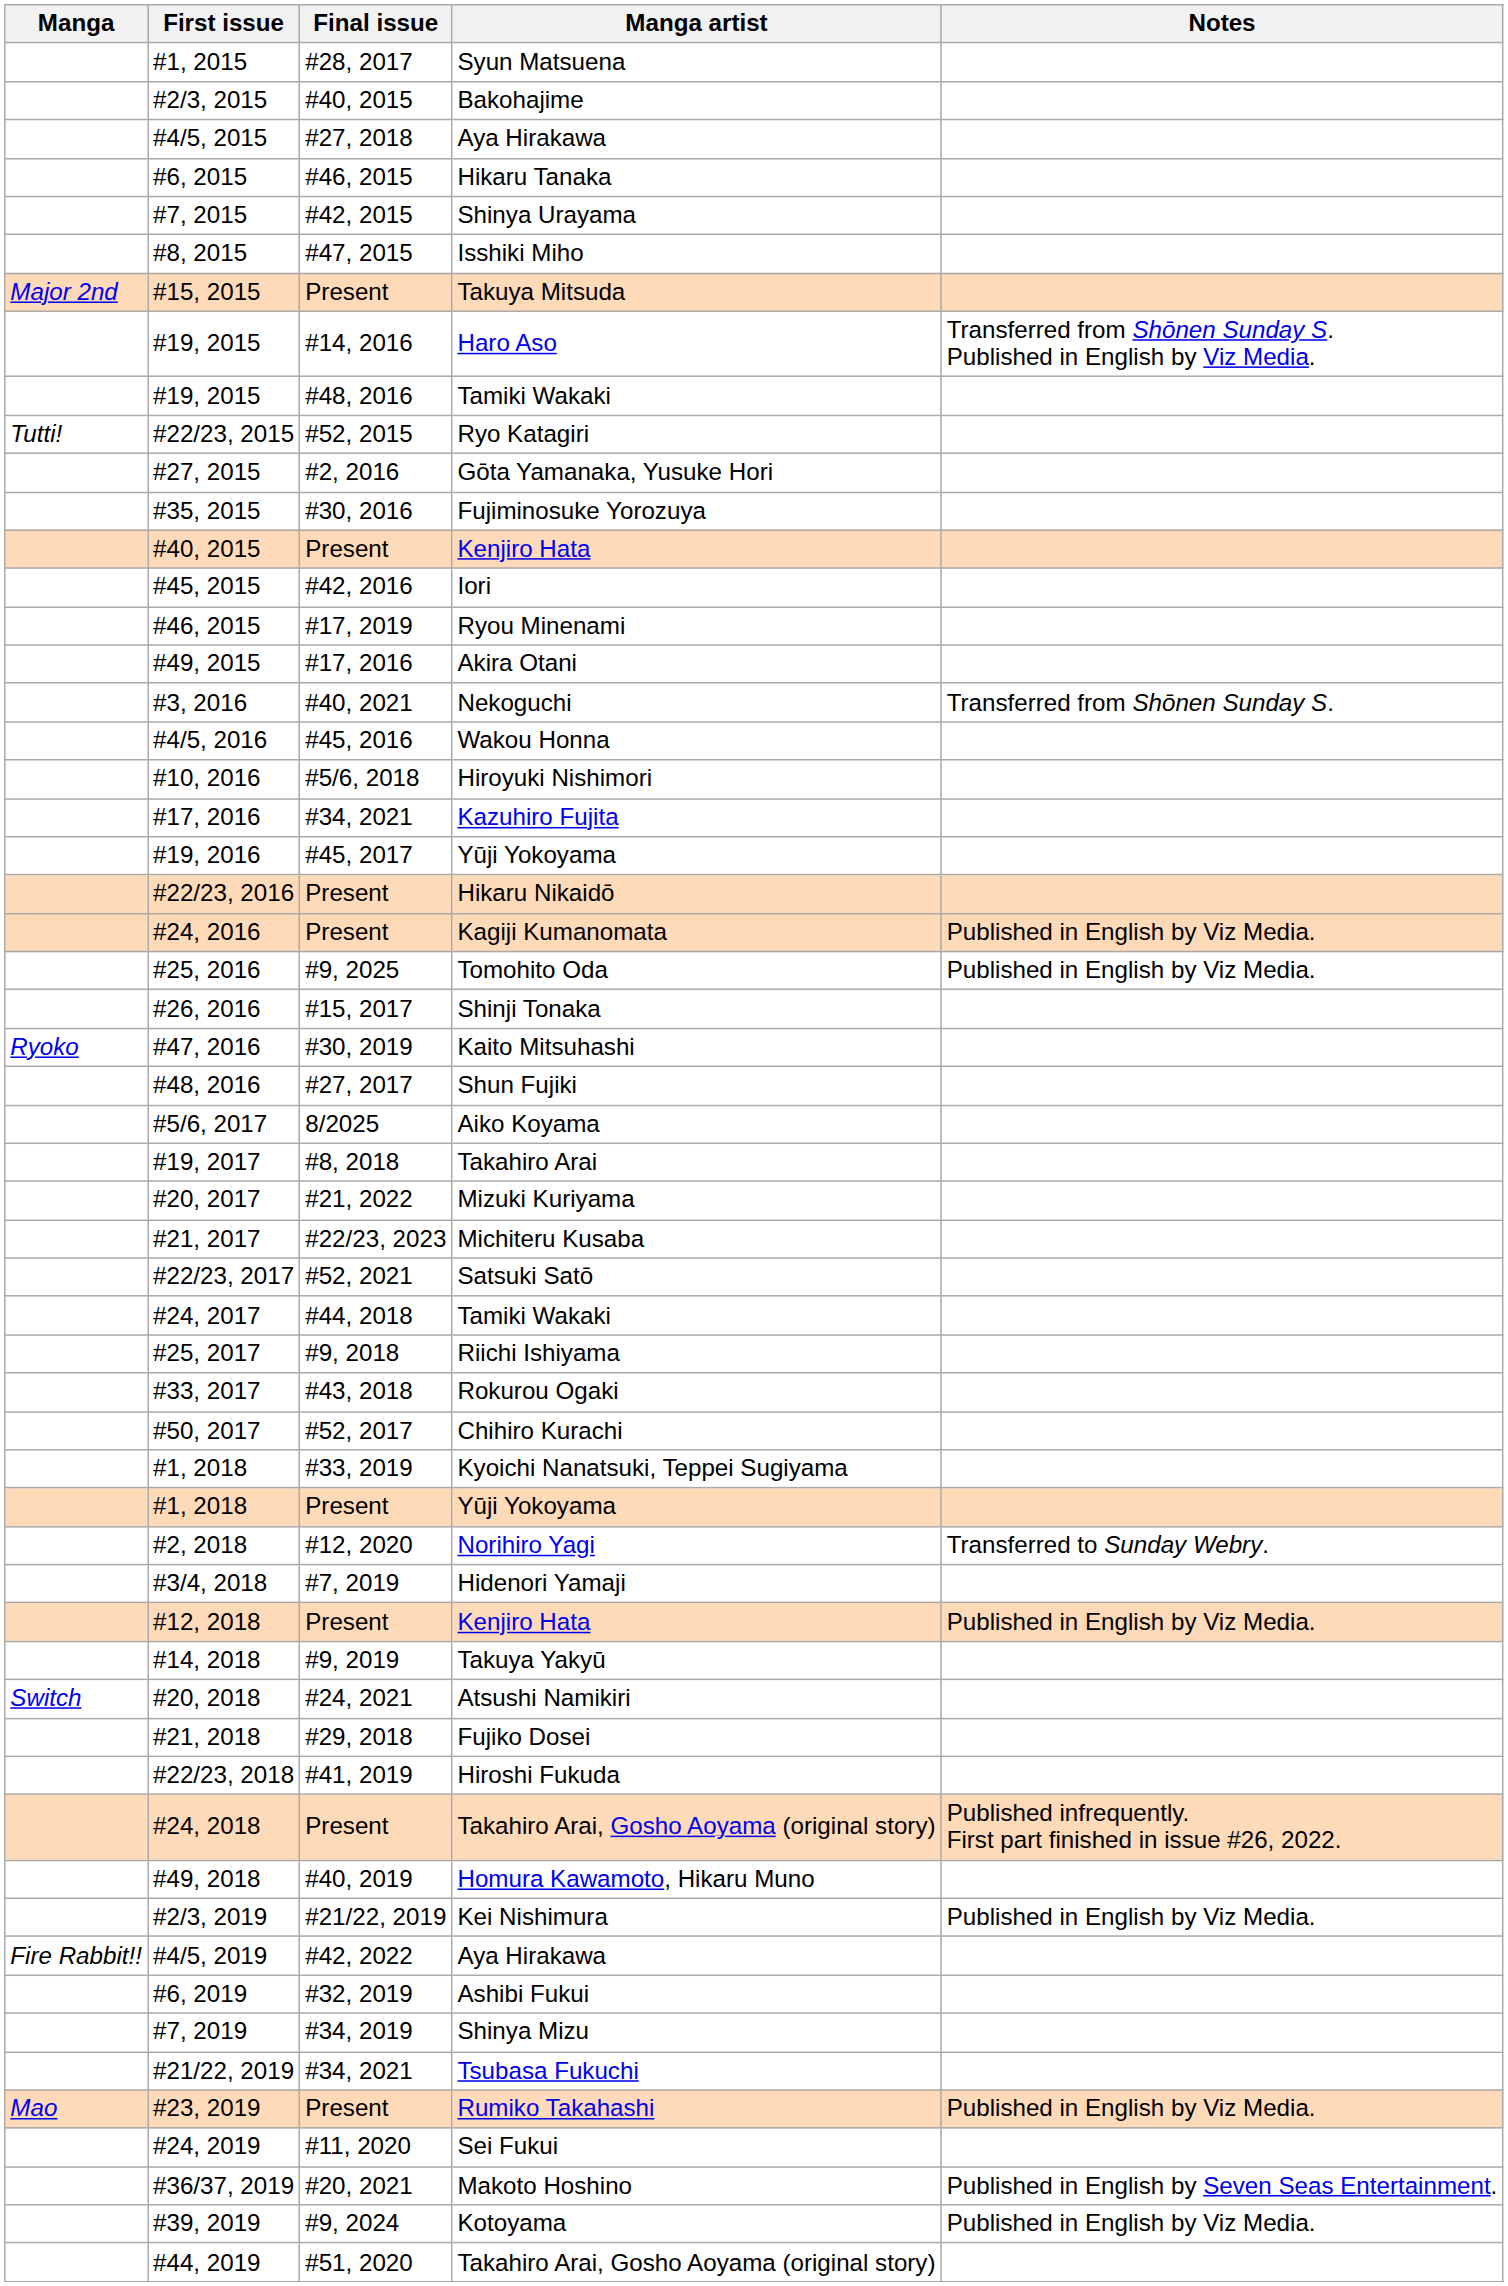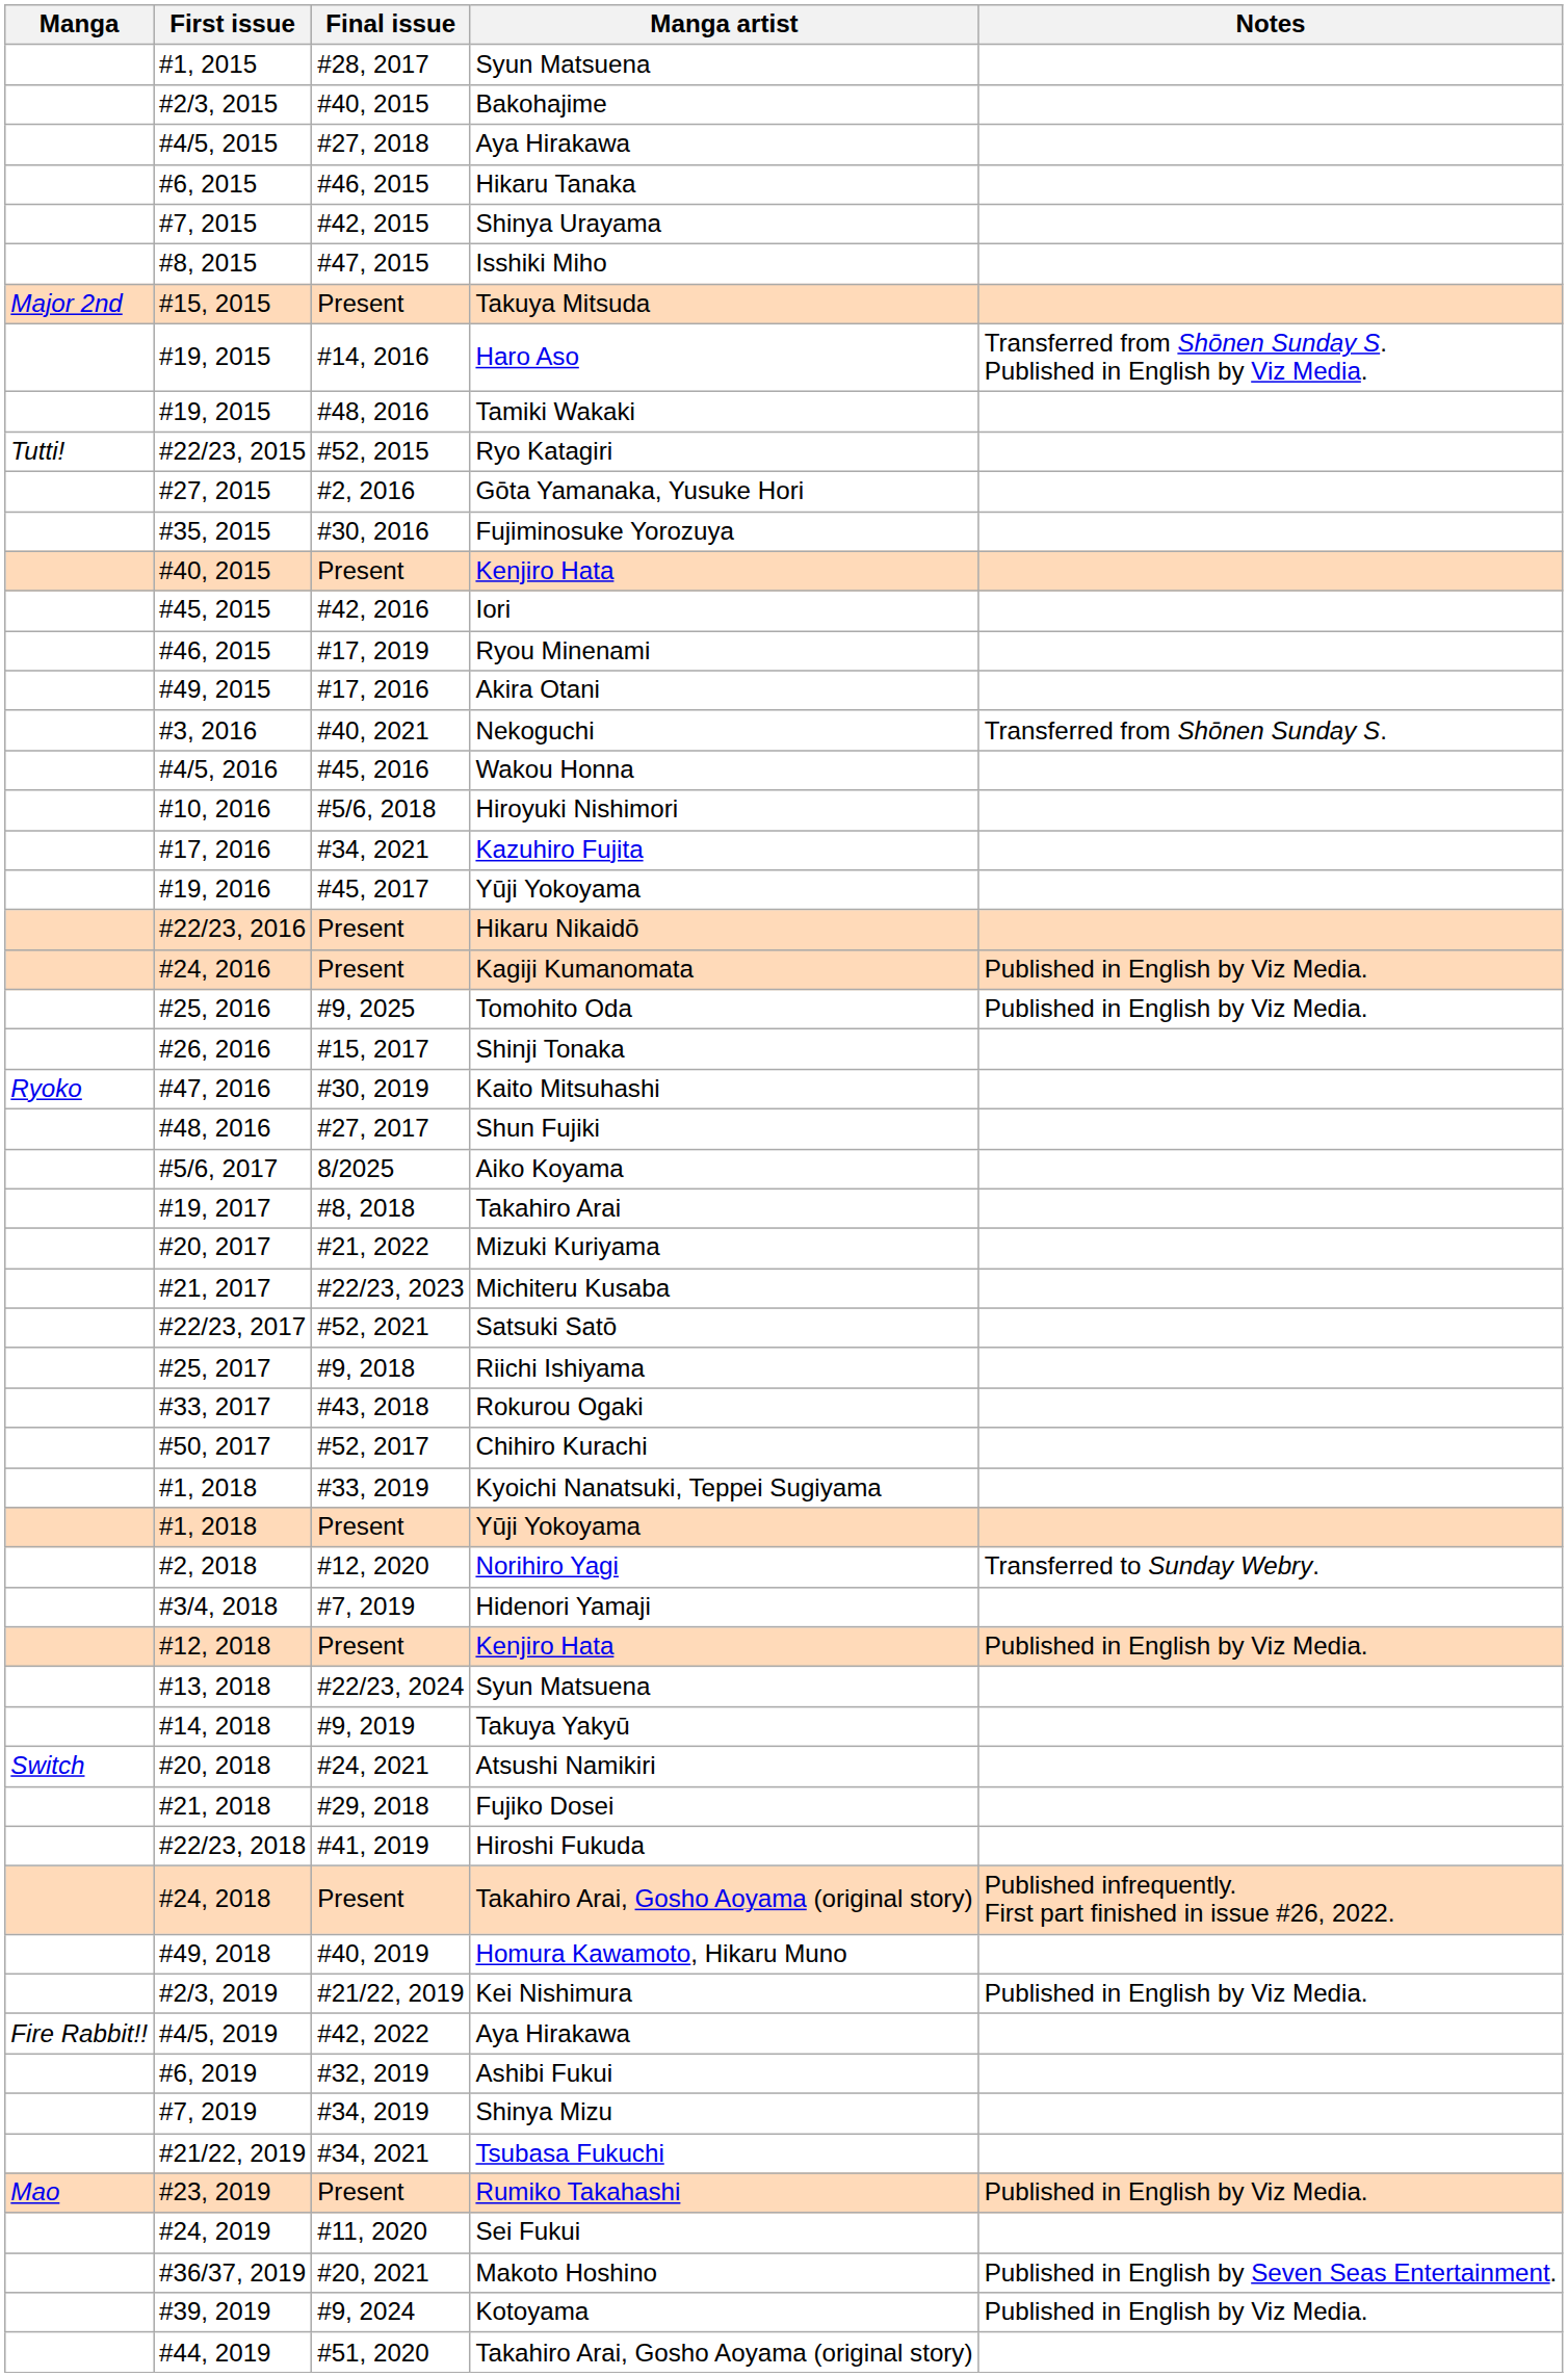 <table class="wikitable sortable" style="background: #FFF;">
 <tr>
 <th>Manga</th>
 <th>First issue</th>
 <th>Final issue</th>
 <th>Manga artist</th>
 <th>Notes</th>
 </tr>
 <tr>
 <td></td>
 <td>#1, 2015</td>
 <td>#28, 2017</td>
 <td>Syun Matsuena</td>
 <td></td>
 </tr>
 <tr>
 <td></td>
 <td>#2/3, 2015</td>
 <td>#40, 2015</td>
 <td>Bakohajime</td>
 <td></td>
 </tr>
 <tr>
 <td></td>
 <td>#4/5, 2015</td>
 <td>#27, 2018</td>
 <td>Aya Hirakawa</td>
 <td></td>
 </tr>
 <tr>
 <td></td>
 <td>#6, 2015</td>
 <td>#46, 2015</td>
 <td>Hikaru Tanaka</td>
 <td></td>
 </tr>
 <tr>
 <td></td>
 <td>#7, 2015</td>
 <td>#42, 2015</td>
 <td>Shinya Urayama</td>
 <td></td>
 </tr>
 <tr>
 <td></td>
 <td>#8, 2015</td>
 <td>#47, 2015</td>
 <td>Isshiki Miho</td>
 <td></td>
 </tr>
 <tr style="background-color:#FFDAB9;">
 <td><em><a href='#'>Major 2nd</a></em></td>
 <td>#15, 2015</td>
 <td>Present</td>
 <td>Takuya Mitsuda</td>
 <td></td>
 </tr>
 <tr>
 <td></td>
 <td>#19, 2015</td>
 <td>#14, 2016</td>
 <td><a href='#'>Haro Aso</a></td>
 <td>Transferred from <em><a href='#'>Shōnen Sunday S</a></em>.<br>Published in English by <a href='#'>Viz Media</a>.</td>
 </tr>
 <tr>
 <td></td>
 <td>#19, 2015</td>
 <td>#48, 2016</td>
 <td>Tamiki Wakaki</td>
 <td></td>
 </tr>
 <tr>
 <td><em>Tutti!</em></td>
 <td>#22/23, 2015</td>
 <td>#52, 2015</td>
 <td>Ryo Katagiri</td>
 <td></td>
 </tr>
 <tr>
 <td></td>
 <td>#27, 2015</td>
 <td>#2, 2016</td>
 <td>Gōta Yamanaka, Yusuke Hori</td>
 <td></td>
 </tr>
 <tr>
 <td></td>
 <td>#35, 2015</td>
 <td>#30, 2016</td>
 <td>Fujiminosuke Yorozuya</td>
 <td></td>
 </tr>
 <tr style="background-color:#FFDAB9;">
 <td></td>
 <td>#40, 2015</td>
 <td>Present<br></td>
 <td><a href='#'>Kenjiro Hata</a></td>
 <td></td>
 </tr>
 <tr>
 <td></td>
 <td>#45, 2015</td>
 <td>#42, 2016</td>
 <td>Iori</td>
 <td></td>
 </tr>
 <tr>
 <td></td>
 <td>#46, 2015</td>
 <td>#17, 2019</td>
 <td>Ryou Minenami</td>
 <td></td>
 </tr>
 <tr>
 <td></td>
 <td>#49, 2015</td>
 <td>#17, 2016</td>
 <td>Akira Otani</td>
 <td></td>
 </tr>
 <tr>
 <td></td>
 <td>#3, 2016</td>
 <td>#40, 2021</td>
 <td>Nekoguchi</td>
 <td>Transferred from <em>Shōnen Sunday S</em>.</td>
 </tr>
 <tr>
 <td></td>
 <td>#4/5, 2016</td>
 <td>#45, 2016</td>
 <td>Wakou Honna</td>
 <td></td>
 </tr>
 <tr>
 <td></td>
 <td>#10, 2016</td>
 <td>#5/6, 2018</td>
 <td>Hiroyuki Nishimori</td>
 <td></td>
 </tr>
 <tr>
 <td></td>
 <td>#17, 2016</td>
 <td>#34, 2021</td>
 <td><a href='#'>Kazuhiro Fujita</a></td>
 <td></td>
 </tr>
 <tr>
 <td></td>
 <td>#19, 2016</td>
 <td>#45, 2017</td>
 <td>Yūji Yokoyama</td>
 <td></td>
 </tr>
 <tr style="background-color:#FFDAB9;">
 <td></td>
 <td>#22/23, 2016</td>
 <td>Present</td>
 <td>Hikaru Nikaidō</td>
 <td></td>
 </tr>
 <tr style="background-color:#FFDAB9;">
 <td></td>
 <td>#24, 2016</td>
 <td>Present</td>
 <td>Kagiji Kumanomata</td>
 <td>Published in English by Viz Media.</td>
 </tr>
 <tr>
 <td></td>
 <td>#25, 2016</td>
 <td>#9, 2025</td>
 <td>Tomohito Oda</td>
 <td>Published in English by Viz Media.</td>
 </tr>
 <tr>
 <td></td>
 <td>#26, 2016</td>
 <td>#15, 2017</td>
 <td>Shinji Tonaka</td>
 <td></td>
 </tr>
 <tr>
 <td><em><a href='#'>Ryoko</a></em></td>
 <td>#47, 2016</td>
 <td>#30, 2019</td>
 <td>Kaito Mitsuhashi</td>
 <td></td>
 </tr>
 <tr>
 <td></td>
 <td>#48, 2016</td>
 <td>#27, 2017</td>
 <td>Shun Fujiki</td>
 <td></td>
 </tr>
 <tr>
 <td></td>
 <td>#5/6, 2017</td>
 <td>8/2025</td>
 <td>Aiko Koyama</td>
 <td></td>
 </tr>
 <tr>
 <td></td>
 <td>#19, 2017</td>
 <td>#8, 2018</td>
 <td>Takahiro Arai</td>
 <td></td>
 </tr>
 <tr>
 <td></td>
 <td>#20, 2017</td>
 <td>#21, 2022</td>
 <td>Mizuki Kuriyama</td>
 <td></td>
 </tr>
 <tr>
 <td></td>
 <td>#21, 2017</td>
 <td>#22/23, 2023</td>
 <td>Michiteru Kusaba</td>
 <td></td>
 </tr>
 <tr>
 <td></td>
 <td>#22/23, 2017</td>
 <td>#52, 2021</td>
 <td>Satsuki Satō</td>
 <td></td>
 </tr>
 <tr>
 <td></td>
-<td>#24, 2017</td>
-<td>#44, 2018</td>
-<td>Tamiki Wakaki</td>
-<td></td>
-</tr>
-<tr>
-<td></td>
 <td>#25, 2017</td>
 <td>#9, 2018</td>
 <td>Riichi Ishiyama</td>
 <td></td>
 </tr>
 <tr>
 <td></td>
 <td>#33, 2017</td>
 <td>#43, 2018</td>
 <td>Rokurou Ogaki</td>
 <td></td>
 </tr>
 <tr>
 <td></td>
 <td>#50, 2017</td>
 <td>#52, 2017</td>
 <td>Chihiro Kurachi</td>
 <td></td>
 </tr>
 <tr>
 <td></td>
 <td>#1, 2018</td>
 <td>#33, 2019</td>
 <td>Kyoichi Nanatsuki, Teppei Sugiyama</td>
 <td></td>
 </tr>
 <tr style="background-color:#FFDAB9;">
 <td></td>
 <td>#1, 2018</td>
 <td>Present</td>
 <td>Yūji Yokoyama</td>
 <td></td>
 </tr>
 <tr>
 <td></td>
 <td>#2, 2018</td>
 <td>#12, 2020</td>
 <td><a href='#'>Norihiro Yagi</a></td>
 <td>Transferred to <em>Sunday Webry</em>.</td>
 </tr>
 <tr>
 <td></td>
 <td>#3/4, 2018</td>
 <td>#7, 2019</td>
 <td>Hidenori Yamaji</td>
 <td></td>
 </tr>
 <tr style="background-color:#FFDAB9;">
 <td></td>
 <td>#12, 2018</td>
 <td>Present</td>
 <td><a href='#'>Kenjiro Hata</a></td>
 <td>Published in English by Viz Media.</td>
+</tr>
+<tr>
+<td></td>
+<td>#13, 2018</td>
+<td>#22/23, 2024</td>
+<td>Syun Matsuena</td>
+<td></td>
 </tr>
 <tr>
 <td></td>
 <td>#14, 2018</td>
 <td>#9, 2019</td>
 <td>Takuya Yakyū</td>
 <td></td>
 </tr>
 <tr>
 <td><em><a href='#'>Switch</a></em></td>
 <td>#20, 2018</td>
 <td>#24, 2021</td>
 <td>Atsushi Namikiri</td>
 <td></td>
 </tr>
 <tr>
 <td></td>
 <td>#21, 2018</td>
 <td>#29, 2018</td>
 <td>Fujiko Dosei</td>
 <td></td>
 </tr>
 <tr>
 <td></td>
 <td>#22/23, 2018</td>
 <td>#41, 2019</td>
 <td>Hiroshi Fukuda</td>
 <td></td>
 </tr>
 <tr style="background-color:#FFDAB9;">
 <td></td>
 <td>#24, 2018</td>
 <td>Present</td>
 <td>Takahiro Arai, <a href='#'>Gosho Aoyama</a> (original story)</td>
 <td>Published infrequently.<br>First part finished in issue #26, 2022.</td>
 </tr>
 <tr>
 <td></td>
 <td>#49, 2018</td>
 <td>#40, 2019</td>
 <td><a href='#'>Homura Kawamoto</a>, Hikaru Muno</td>
 <td></td>
 </tr>
 <tr>
 <td></td>
 <td>#2/3, 2019</td>
 <td>#21/22, 2019</td>
 <td>Kei Nishimura</td>
 <td>Published in English by Viz Media.</td>
 </tr>
 <tr>
 <td><em>Fire Rabbit!!</em></td>
 <td>#4/5, 2019</td>
 <td>#42, 2022</td>
 <td>Aya Hirakawa</td>
 <td></td>
 </tr>
 <tr>
 <td></td>
 <td>#6, 2019</td>
 <td>#32, 2019</td>
 <td>Ashibi Fukui</td>
 <td></td>
 </tr>
 <tr>
 <td></td>
 <td>#7, 2019</td>
 <td>#34, 2019</td>
 <td>Shinya Mizu</td>
 <td></td>
 </tr>
 <tr>
 <td></td>
 <td>#21/22, 2019</td>
 <td>#34, 2021</td>
 <td><a href='#'>Tsubasa Fukuchi</a></td>
 <td></td>
 </tr>
 <tr style="background-color:#FFDAB9;">
 <td><em><a href='#'>Mao</a></em></td>
 <td>#23, 2019</td>
 <td>Present</td>
 <td><a href='#'>Rumiko Takahashi</a></td>
 <td>Published in English by Viz Media.</td>
 </tr>
 <tr>
 <td></td>
 <td>#24, 2019</td>
 <td>#11, 2020</td>
 <td>Sei Fukui</td>
 <td></td>
 </tr>
 <tr>
 <td></td>
 <td>#36/37, 2019</td>
 <td>#20, 2021</td>
 <td>Makoto Hoshino</td>
 <td>Published in English by <a href='#'>Seven Seas Entertainment</a>.</td>
 </tr>
 <tr>
 <td></td>
 <td>#39, 2019</td>
 <td>#9, 2024</td>
 <td>Kotoyama</td>
 <td>Published in English by Viz Media.</td>
 </tr>
 <tr>
 <td></td>
 <td>#44, 2019</td>
 <td>#51, 2020</td>
 <td>Takahiro Arai, Gosho Aoyama (original story)</td>
 <td></td>
 </tr>
 <tr>
 </tr>
 </table>
